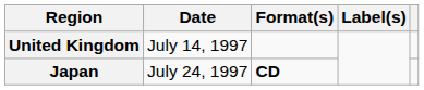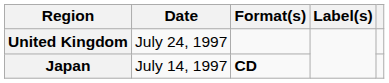 <table class="wikitable plainrowheaders">
 <tr>
 <th scope="col">Region</th>
 <th scope="col">Date</th>
 <th scope="col">Format(s)</th>
 <th scope="col">Label(s)</th>
 <th scope="col"></th>
 </tr>
 <tr>
 <th scope="row">United Kingdom</th>
-<td>July 14, 1997</td>
+<td>July 24, 1997</td>
 <td></td>
 <td rowspan="2"></td>
 <td></td>
 </tr>
 <tr>
 <th scope="row">Japan</th>
-<td>July 24, 1997</td>
+<td>July 14, 1997</td>
 <td><strong>CD</strong></td>
 <td></td>
 </tr>
 </table>
